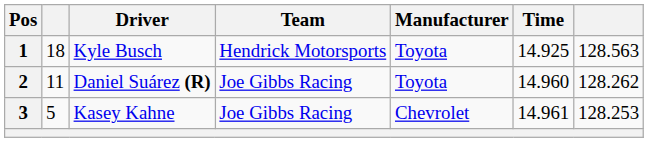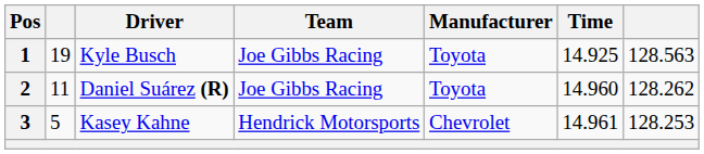 <table class="wikitable" style="font-size:95%">
 <tr>
 <th>Pos</th>
 <th></th>
 <th>Driver</th>
 <th>Team</th>
 <th>Manufacturer</th>
 <th>Time</th>
 <th></th>
 </tr>
 <tr>
 <th>1</th>
-<td>18</td>
+<td>19</td>
 <td><a href='#'>Kyle Busch</a></td>
-<td><a href='#'>Hendrick Motorsports</a></td>
+<td><a href='#'>Joe Gibbs Racing</a></td>
 <td><a href='#'>Toyota</a></td>
 <td>14.925</td>
 <td>128.563</td>
 </tr>
 <tr>
 <th>2</th>
 <td>11</td>
 <td><a href='#'>Daniel Suárez</a> <strong>(R)</strong></td>
 <td><a href='#'>Joe Gibbs Racing</a></td>
 <td><a href='#'>Toyota</a></td>
 <td>14.960</td>
 <td>128.262</td>
 </tr>
 <tr>
 <th>3</th>
 <td>5</td>
 <td><a href='#'>Kasey Kahne</a></td>
-<td><a href='#'>Joe Gibbs Racing</a></td>
+<td><a href='#'>Hendrick Motorsports</a></td>
 <td><a href='#'>Chevrolet</a></td>
 <td>14.961</td>
 <td>128.253</td>
 </tr>
 <tr>
 <th colspan="7"></th>
 </tr>
 </table>
